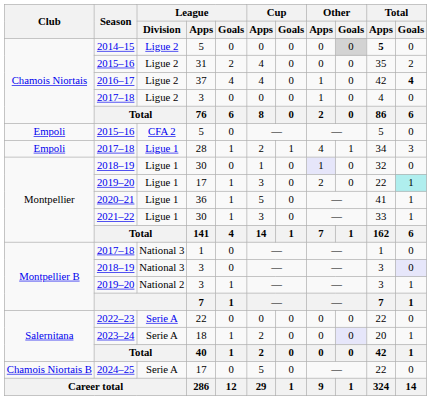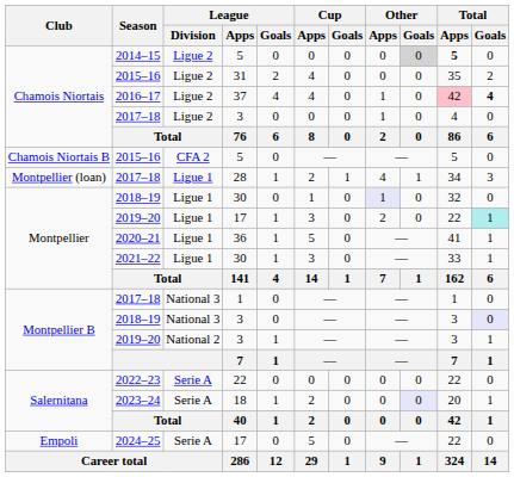 <table class="wikitable" style="text-align:center">
 <tr>
 <th rowspan="2">Club</th>
 <th rowspan="2">Season</th>
 <th colspan="3">League</th>
 <th colspan="2">Cup</th>
 <th colspan="2">Other</th>
 <th colspan="2">Total</th>
 </tr>
 <tr>
 <th>Division</th>
 <th>Apps</th>
 <th>Goals</th>
 <th>Apps</th>
 <th>Goals</th>
 <th>Apps</th>
 <th>Goals</th>
 <th>Apps</th>
 <th>Goals</th>
 </tr>
 <tr>
 <td rowspan="5"><a href='#'>Chamois Niortais</a></td>
 <td><a href='#'>2014–15</a></td>
 <td><a href='#'>Ligue 2</a></td>
 <td>5</td>
 <td>0</td>
 <td>0</td>
 <td>0</td>
 <td>0</td>
 <td style="background: lightgrey;">0</td>
 <td><strong>5</strong></td>
 <td>0</td>
 </tr>
 <tr>
 <td><a href='#'>2015–16</a></td>
 <td>Ligue 2</td>
 <td>31</td>
 <td>2</td>
 <td>4</td>
 <td>0</td>
 <td>0</td>
 <td>0</td>
 <td>35</td>
 <td>2</td>
 </tr>
 <tr>
 <td><a href='#'>2016–17</a></td>
 <td>Ligue 2</td>
 <td>37</td>
 <td>4</td>
 <td>4</td>
 <td>0</td>
 <td>1</td>
 <td>0</td>
-<td>42</td>
+<td style="background: pink;">42</td>
 <td><strong>4</strong></td>
 </tr>
 <tr>
 <td><a href='#'>2017–18</a></td>
 <td>Ligue 2</td>
 <td>3</td>
 <td>0</td>
 <td>0</td>
 <td>0</td>
 <td>1</td>
 <td>0</td>
 <td>4</td>
 <td>0</td>
 </tr>
 <tr>
 <th colspan="2">Total</th>
 <th>76</th>
 <th>6</th>
 <th>8</th>
 <th>0</th>
 <th>2</th>
 <th>0</th>
 <th>86</th>
 <th>6</th>
 </tr>
 <tr>
-<td><a href='#'>Empoli</a></td>
+<td><a href='#'>Chamois Niortais B</a></td>
 <td><a href='#'>2015–16</a></td>
 <td><a href='#'>CFA 2</a></td>
 <td>5</td>
 <td>0</td>
 <td colspan="2">—</td>
 <td colspan="2">—</td>
 <td>5</td>
 <td>0</td>
 </tr>
 <tr>
-<td><a href='#'>Empoli</a></td>
+<td rowspan="1"><a href='#'>Montpellier</a> (loan)</td>
 <td><a href='#'>2017–18</a></td>
 <td><a href='#'>Ligue 1</a></td>
 <td>28</td>
 <td>1</td>
 <td>2</td>
 <td>1</td>
 <td>4</td>
 <td>1</td>
 <td>34</td>
 <td>3</td>
 </tr>
 <tr>
 <td rowspan="5">Montpellier</td>
 <td><a href='#'>2018–19</a></td>
 <td>Ligue 1</td>
 <td>30</td>
 <td>0</td>
 <td>1</td>
 <td>0</td>
 <td style="background: lavender;">1</td>
 <td>0</td>
 <td>32</td>
 <td>0</td>
 </tr>
 <tr>
 <td><a href='#'>2019–20</a></td>
 <td>Ligue 1</td>
 <td>17</td>
 <td>1</td>
 <td>3</td>
 <td>0</td>
 <td>2</td>
 <td>0</td>
 <td>22</td>
 <td style="background: paleturquoise;">1</td>
 </tr>
 <tr>
 <td><a href='#'>2020–21</a></td>
 <td>Ligue 1</td>
 <td>36</td>
 <td>1</td>
 <td>5</td>
 <td>0</td>
 <td colspan="2">—</td>
 <td>41</td>
 <td>1</td>
 </tr>
 <tr>
 <td><a href='#'>2021–22</a></td>
 <td>Ligue 1</td>
 <td>30</td>
 <td>1</td>
 <td>3</td>
 <td>0</td>
 <td colspan="2">—</td>
 <td>33</td>
 <td>1</td>
 </tr>
 <tr>
 <th colspan="2">Total</th>
 <th>141</th>
 <th>4</th>
 <th>14</th>
 <th>1</th>
 <th>7</th>
 <th>1</th>
 <th>162</th>
 <th>6</th>
 </tr>
 <tr>
 <td rowspan="4"><a href='#'>Montpellier B</a></td>
 <td><a href='#'>2017–18</a></td>
 <td>National 3</td>
 <td>1</td>
 <td>0</td>
 <td colspan="2">—</td>
 <td colspan="2">—</td>
 <td>1</td>
 <td>0</td>
 </tr>
 <tr>
 <td><a href='#'>2018–19</a></td>
 <td>National 3</td>
 <td>3</td>
 <td>0</td>
 <td colspan="2">—</td>
 <td colspan="2">—</td>
 <td>3</td>
 <td style="background: lavender;">0</td>
 </tr>
 <tr>
 <td><a href='#'>2019–20</a></td>
 <td>National 2</td>
 <td>3</td>
 <td>1</td>
 <td colspan="2">—</td>
 <td colspan="2">—</td>
 <td>3</td>
 <td>1</td>
 </tr>
 <tr>
 <th colspan="2"></th>
 <th>7</th>
 <th>1</th>
 <th colspan="2">—</th>
 <th colspan="2">—</th>
 <th>7</th>
 <th>1</th>
 </tr>
 <tr>
 <td rowspan="3"><a href='#'>Salernitana</a></td>
 <td><a href='#'>2022–23</a></td>
 <td><a href='#'>Serie A</a></td>
 <td>22</td>
 <td>0</td>
 <td>0</td>
 <td>0</td>
 <td>0</td>
 <td>0</td>
 <td>22</td>
 <td>0</td>
 </tr>
 <tr>
 <td><a href='#'>2023–24</a></td>
 <td>Serie A</td>
 <td>18</td>
 <td>1</td>
 <td>2</td>
 <td>0</td>
 <td>0</td>
 <td style="background: lavender;">0</td>
 <td>20</td>
 <td>1</td>
 </tr>
 <tr>
 <th colspan="2">Total</th>
 <th>40</th>
 <th>1</th>
 <th>2</th>
 <th>0</th>
 <th>0</th>
 <th>0</th>
 <th>42</th>
 <th>1</th>
 </tr>
 <tr>
-<td><a href='#'>Chamois Niortais B</a></td>
+<td><a href='#'>Empoli</a></td>
 <td><a href='#'>2024–25</a></td>
 <td>Serie A</td>
 <td>17</td>
 <td>0</td>
 <td>5</td>
 <td>0</td>
 <td colspan="2">—</td>
 <td>22</td>
 <td>0</td>
 </tr>
 <tr>
 <th colspan="3">Career total</th>
 <th>286</th>
 <th>12</th>
 <th>29</th>
 <th>1</th>
 <th>9</th>
 <th>1</th>
 <th>324</th>
 <th>14</th>
 </tr>
 </table>
